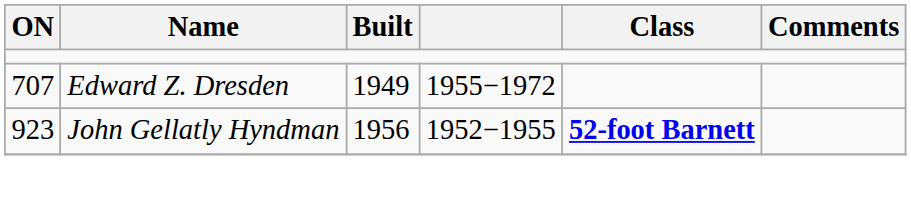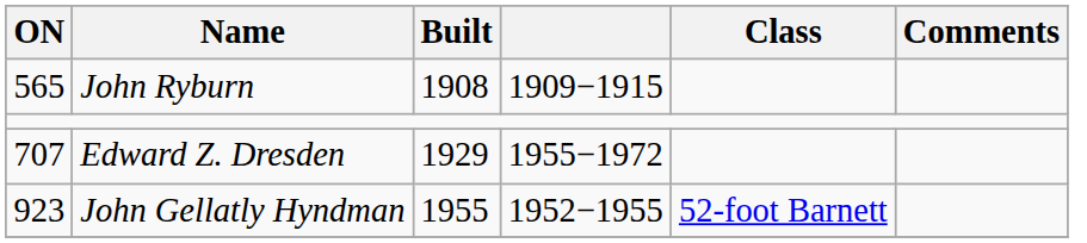 <table class="wikitable">
 <tr>
 <th>ON</th>
 <th>Name</th>
 <th>Built</th>
 <th></th>
 <th>Class</th>
 <th>Comments</th>
 </tr>
 <tr>
+<td>565</td>
+<td><em>John Ryburn</em></td>
+<td>1908</td>
+<td>1909−1915</td>
+<td></td>
+<td></td>
+</tr>
+<tr>
 <td colspan=6 style=" text-align: center;"></td>
 </tr>
 <tr>
 <td>707</td>
 <td><em>Edward Z. Dresden</em></td>
-<td>1949</td>
+<td>1929</td>
 <td>1955−1972</td>
 <td></td>
 <td></td>
 </tr>
 <tr>
 <td>923</td>
 <td><em>John Gellatly Hyndman</em></td>
-<td>1956</td>
+<td>1955</td>
 <td>1952−1955</td>
-<td><strong><a href='#'>52-foot Barnett</a></strong></td>
+<td><a href='#'>52-foot Barnett</a></td>
 <td></td>
 </tr>
 <tr>
 </tr>
 </table>
